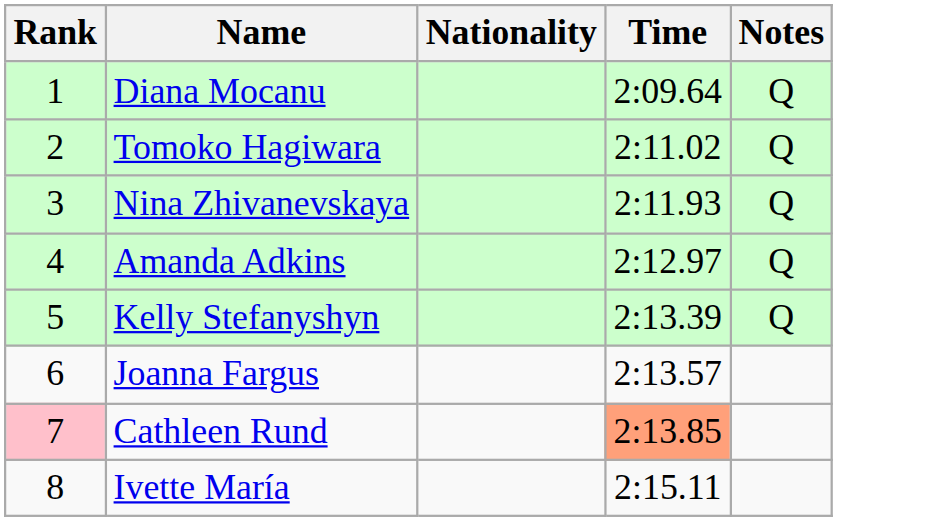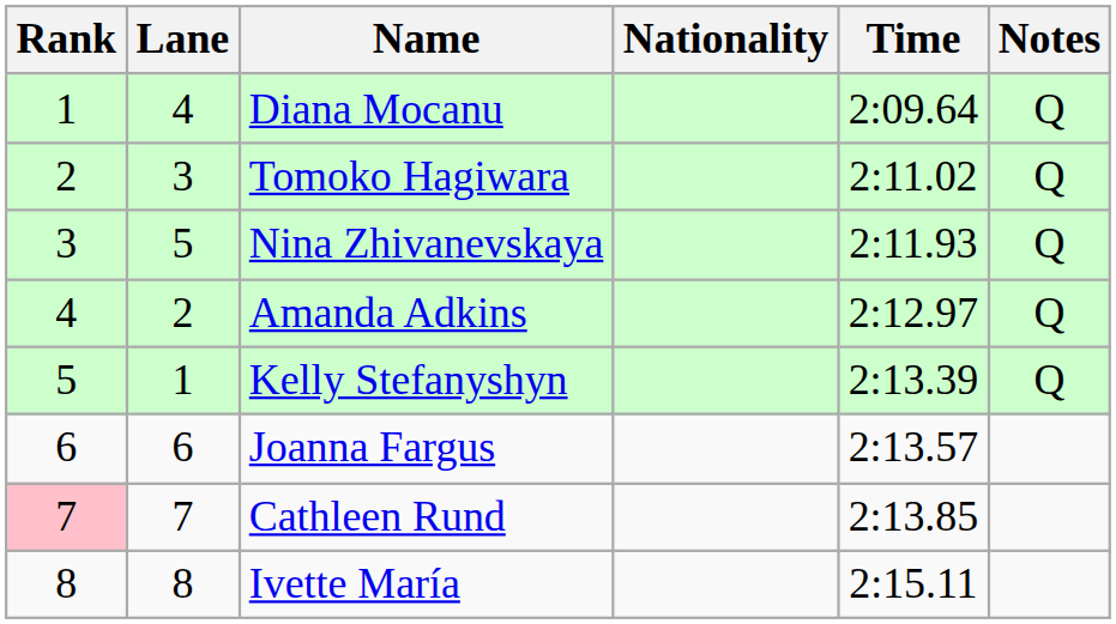 <table class="wikitable sortable" style="text-align:center">
 <tr>
 <th>Rank</th>
+<th>Lane</th>
 <th>Name</th>
 <th>Nationality</th>
 <th>Time</th>
 <th>Notes</th>
 </tr>
 <tr bgcolor=#cfc>
 <td>1</td>
+<td>4</td>
 <td align=left><a href='#'>Diana Mocanu</a></td>
 <td align=left></td>
 <td>2:09.64</td>
 <td>Q</td>
 </tr>
 <tr bgcolor=#cfc>
 <td>2</td>
+<td>3</td>
 <td align=left><a href='#'>Tomoko Hagiwara</a></td>
 <td align=left></td>
 <td>2:11.02</td>
 <td>Q</td>
 </tr>
 <tr bgcolor=#cfc>
 <td>3</td>
+<td>5</td>
 <td align=left><a href='#'>Nina Zhivanevskaya</a></td>
 <td align=left></td>
 <td>2:11.93</td>
 <td>Q</td>
 </tr>
 <tr bgcolor=#cfc>
 <td>4</td>
+<td>2</td>
 <td align=left><a href='#'>Amanda Adkins</a></td>
 <td align=left></td>
 <td>2:12.97</td>
 <td>Q</td>
 </tr>
 <tr bgcolor=#cfc>
 <td>5</td>
+<td>1</td>
 <td align=left><a href='#'>Kelly Stefanyshyn</a></td>
 <td align=left></td>
 <td>2:13.39</td>
 <td>Q</td>
 </tr>
 <tr>
+<td>6</td>
 <td>6</td>
 <td align=left><a href='#'>Joanna Fargus</a></td>
 <td align=left></td>
 <td>2:13.57</td>
 <td></td>
 </tr>
 <tr>
 <td style="background: pink;">7</td>
+<td>7</td>
 <td align=left><a href='#'>Cathleen Rund</a></td>
 <td align=left></td>
-<td style="background: lightsalmon;">2:13.85</td>
+<td>2:13.85</td>
 <td></td>
 </tr>
 <tr>
+<td>8</td>
 <td>8</td>
 <td align=left><a href='#'>Ivette María</a></td>
 <td align=left></td>
 <td>2:15.11</td>
 <td></td>
 </tr>
 </table>
